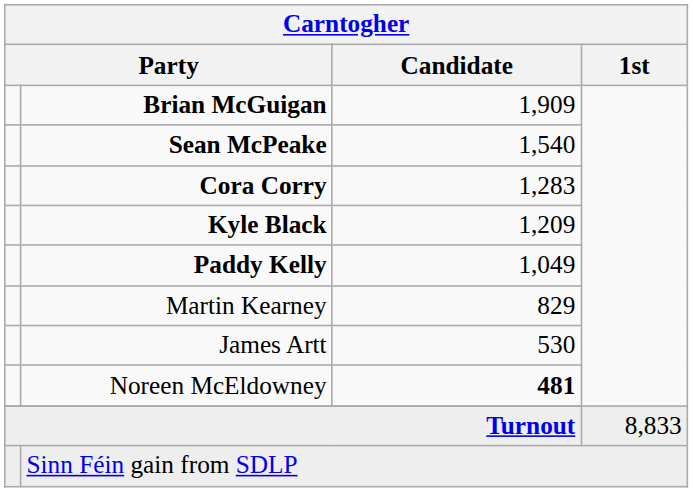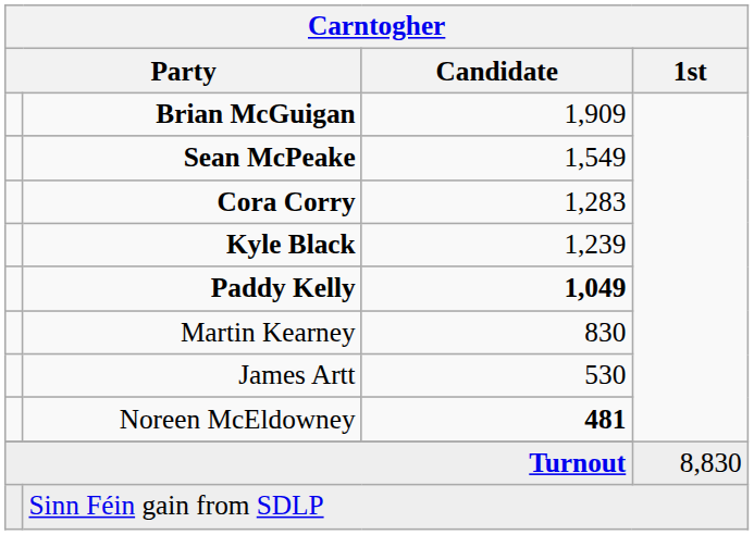 <table class="wikitable">
 <tr>
 <th colspan="4" align="center"><a href='#'>Carntogher</a></th>
 </tr>
 <tr>
 <th colspan="2" align="center" width=200>Party</th>
 <th width=150>Candidate</th>
 <th width=60>1st </th>
 </tr>
 <tr>
 <td></td>
 <td align="right"><strong>Brian McGuigan</strong></td>
 <td align="right">1,909</td>
 </tr>
 <tr>
 <td></td>
 <td align="right"><strong>Sean McPeake</strong></td>
-<td align="right">1,540</td>
+<td align="right">1,549</td>
 </tr>
 <tr>
 <td></td>
 <td align="right"><strong>Cora Corry</strong></td>
 <td align="right">1,283</td>
 </tr>
 <tr>
 <td></td>
 <td align="right"><strong>Kyle Black</strong></td>
-<td align="right">1,209</td>
+<td align="right">1,239</td>
 </tr>
 <tr>
 <td></td>
 <td align="right"><strong>Paddy Kelly</strong></td>
-<td align="right">1,049</td>
+<td align="right"><strong>1,049</strong></td>
 </tr>
 <tr>
 <td></td>
 <td align="right">Martin Kearney</td>
-<td align="right">829</td>
+<td align="right">830</td>
 </tr>
 <tr>
 <td></td>
 <td align="right">James Artt</td>
 <td align="right">530</td>
 </tr>
 <tr>
 <td></td>
 <td align="right">Noreen McEldowney</td>
 <td align="right"><strong>481</strong></td>
 </tr>
 <tr>
 </tr>
 <tr bgcolor="EEEEEE">
 <td colspan=3 align="right"><strong><a href='#'>Turnout</a></strong></td>
-<td align="right">8,833</td>
+<td align="right">8,830</td>
 </tr>
 <tr bgcolor="EEEEEE">
 <td bgcolor=></td>
 <td colspan=4 bgcolor="EEEEEE"><a href='#'>Sinn Féin</a> gain from <a href='#'>SDLP</a></td>
 </tr>
 </table>
